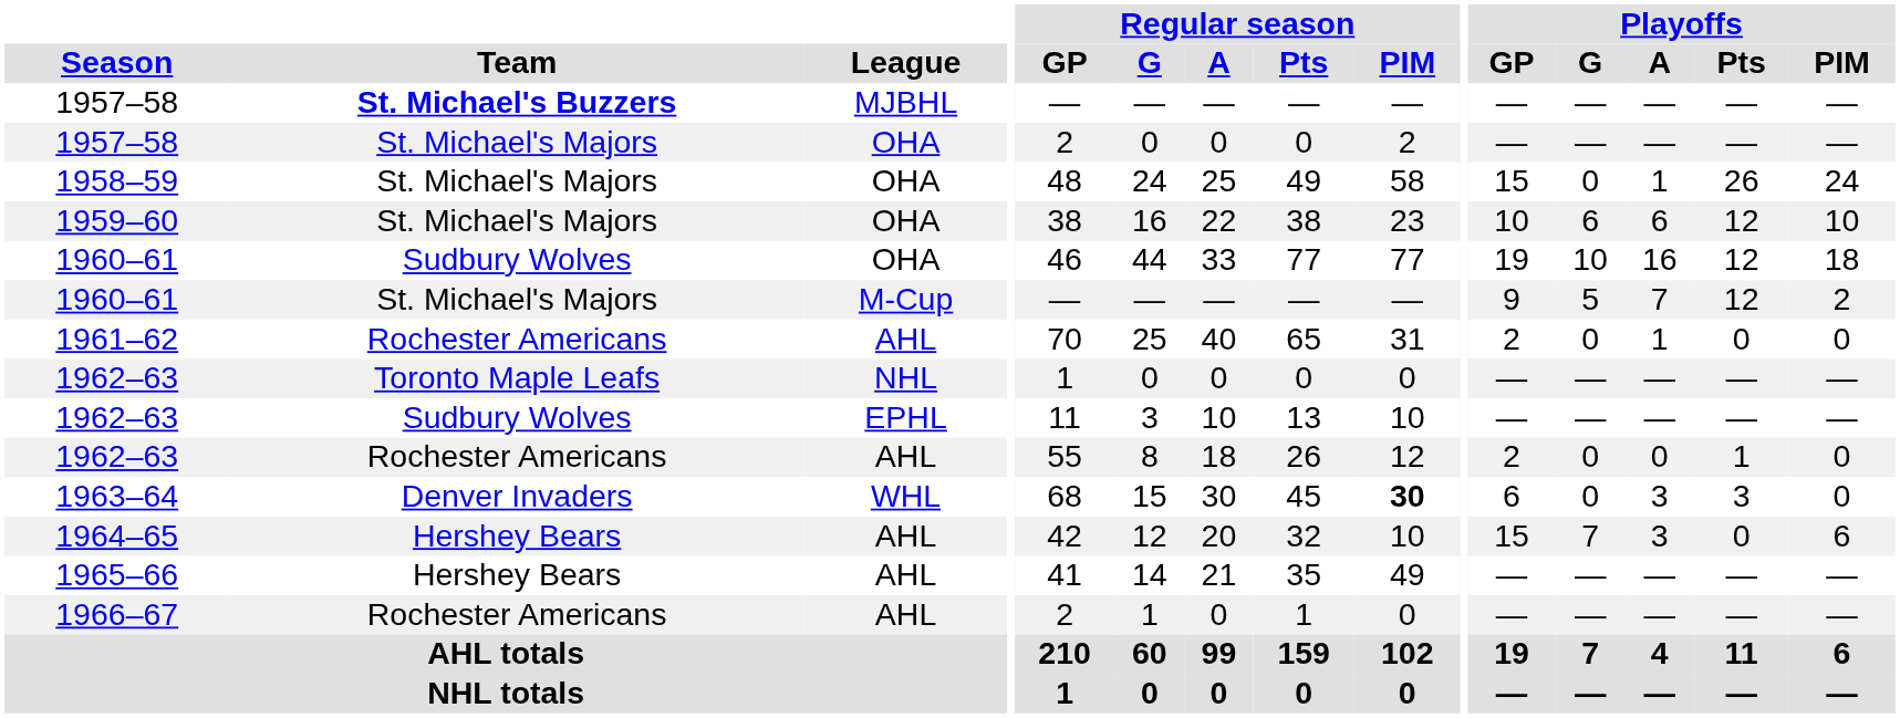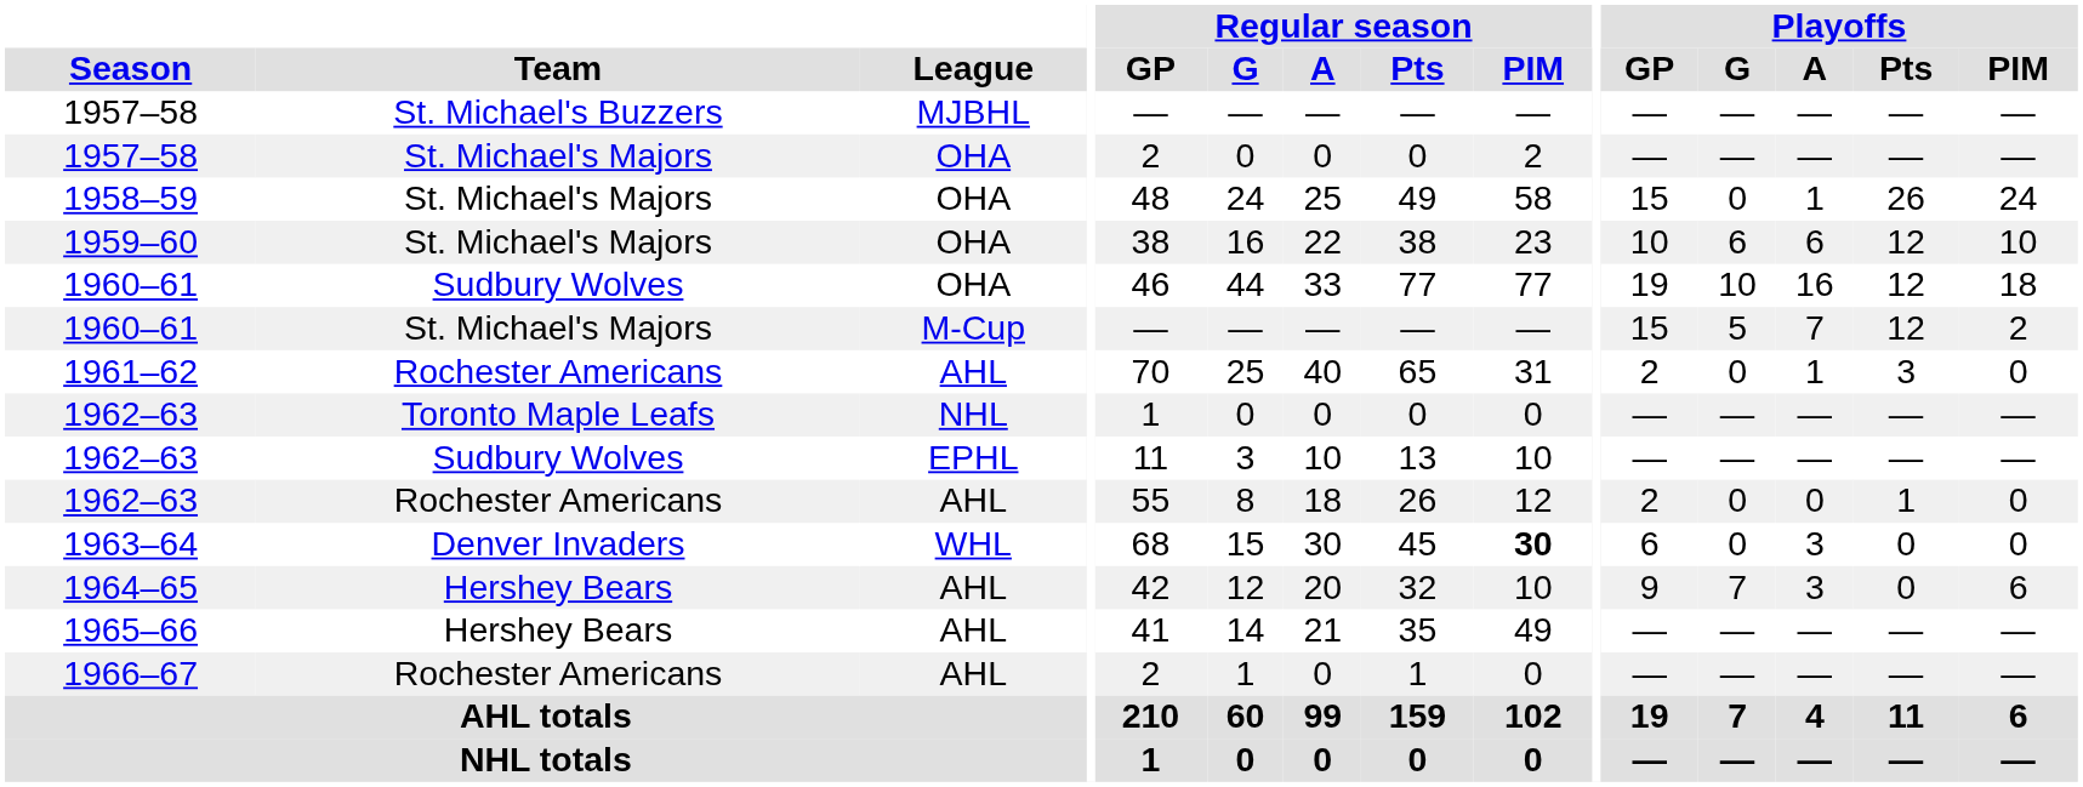 <table border="0" cellpadding="1" cellspacing="0" style="text-align:center; width:60em">
 <tr bgcolor="#e0e0e0">
 <th colspan="3" bgcolor="#ffffff"></th>
 <th rowspan="100" bgcolor="#ffffff"></th>
 <th colspan="5"><a href='#'>Regular season</a></th>
 <th rowspan="100" bgcolor="#ffffff"></th>
 <th colspan="5"><a href='#'>Playoffs</a></th>
 </tr>
 <tr bgcolor="#e0e0e0">
 <th><a href='#'>Season</a></th>
 <th>Team</th>
 <th>League</th>
 <th>GP</th>
 <th><a href='#'>G</a></th>
 <th><a href='#'>A</a></th>
 <th><a href='#'>Pts</a></th>
 <th><a href='#'>PIM</a></th>
 <th>GP</th>
 <th>G</th>
 <th>A</th>
 <th>Pts</th>
 <th>PIM</th>
 </tr>
 <tr>
 <td>1957–58</td>
-<td><strong><a href='#'>St. Michael's Buzzers</a></strong></td>
+<td><a href='#'>St. Michael's Buzzers</a></td>
 <td><a href='#'>MJBHL</a></td>
 <td>—</td>
 <td>—</td>
 <td>—</td>
 <td>—</td>
 <td>—</td>
 <td>—</td>
 <td>—</td>
 <td>—</td>
 <td>—</td>
 <td>—</td>
 </tr>
 <tr bgcolor="#f0f0f0">
 <td><a href='#'>1957–58</a></td>
 <td><a href='#'>St. Michael's Majors</a></td>
 <td><a href='#'>OHA</a></td>
 <td>2</td>
 <td>0</td>
 <td>0</td>
 <td>0</td>
 <td>2</td>
 <td>—</td>
 <td>—</td>
 <td>—</td>
 <td>—</td>
 <td>—</td>
 </tr>
 <tr>
 <td><a href='#'>1958–59</a></td>
 <td>St. Michael's Majors</td>
 <td>OHA</td>
 <td>48</td>
 <td>24</td>
 <td>25</td>
 <td>49</td>
 <td>58</td>
 <td>15</td>
 <td>0</td>
 <td>1</td>
 <td>26</td>
 <td>24</td>
 </tr>
 <tr bgcolor="#f0f0f0">
 <td><a href='#'>1959–60</a></td>
 <td>St. Michael's Majors</td>
 <td>OHA</td>
 <td>38</td>
 <td>16</td>
 <td>22</td>
 <td>38</td>
 <td>23</td>
 <td>10</td>
 <td>6</td>
 <td>6</td>
 <td>12</td>
 <td>10</td>
 </tr>
 <tr>
 <td><a href='#'>1960–61</a></td>
 <td><a href='#'>Sudbury Wolves</a></td>
 <td>OHA</td>
 <td>46</td>
 <td>44</td>
 <td>33</td>
 <td>77</td>
 <td>77</td>
 <td>19</td>
 <td>10</td>
 <td>16</td>
 <td>12</td>
 <td>18</td>
 </tr>
 <tr bgcolor="#f0f0f0">
 <td><a href='#'>1960–61</a></td>
 <td>St. Michael's Majors</td>
 <td><a href='#'>M-Cup</a></td>
 <td>—</td>
 <td>—</td>
 <td>—</td>
 <td>—</td>
 <td>—</td>
-<td>9</td>
+<td>15</td>
 <td>5</td>
 <td>7</td>
 <td>12</td>
 <td>2</td>
 </tr>
 <tr>
 <td><a href='#'>1961–62</a></td>
 <td><a href='#'>Rochester Americans</a></td>
 <td><a href='#'>AHL</a></td>
 <td>70</td>
 <td>25</td>
 <td>40</td>
 <td>65</td>
 <td>31</td>
 <td>2</td>
 <td>0</td>
 <td>1</td>
-<td>0</td>
+<td>3</td>
 <td>0</td>
 </tr>
 <tr bgcolor="#f0f0f0">
 <td><a href='#'>1962–63</a></td>
 <td><a href='#'>Toronto Maple Leafs</a></td>
 <td><a href='#'>NHL</a></td>
 <td>1</td>
 <td>0</td>
 <td>0</td>
 <td>0</td>
 <td>0</td>
 <td>—</td>
 <td>—</td>
 <td>—</td>
 <td>—</td>
 <td>—</td>
 </tr>
 <tr>
 <td><a href='#'>1962–63</a></td>
 <td><a href='#'>Sudbury Wolves</a></td>
 <td><a href='#'>EPHL</a></td>
 <td>11</td>
 <td>3</td>
 <td>10</td>
 <td>13</td>
 <td>10</td>
 <td>—</td>
 <td>—</td>
 <td>—</td>
 <td>—</td>
 <td>—</td>
 </tr>
 <tr bgcolor="#f0f0f0">
 <td><a href='#'>1962–63</a></td>
 <td>Rochester Americans</td>
 <td>AHL</td>
 <td>55</td>
 <td>8</td>
 <td>18</td>
 <td>26</td>
 <td>12</td>
 <td>2</td>
 <td>0</td>
 <td>0</td>
 <td>1</td>
 <td>0</td>
 </tr>
 <tr>
 <td><a href='#'>1963–64</a></td>
 <td><a href='#'>Denver Invaders</a></td>
 <td><a href='#'>WHL</a></td>
 <td>68</td>
 <td>15</td>
 <td>30</td>
 <td>45</td>
 <td><strong>30</strong></td>
 <td>6</td>
 <td>0</td>
 <td>3</td>
-<td>3</td>
+<td>0</td>
 <td>0</td>
 </tr>
 <tr bgcolor="#f0f0f0">
 <td><a href='#'>1964–65</a></td>
 <td><a href='#'>Hershey Bears</a></td>
 <td>AHL</td>
 <td>42</td>
 <td>12</td>
 <td>20</td>
 <td>32</td>
 <td>10</td>
-<td>15</td>
+<td>9</td>
 <td>7</td>
 <td>3</td>
 <td>0</td>
 <td>6</td>
 </tr>
 <tr>
 <td><a href='#'>1965–66</a></td>
 <td>Hershey Bears</td>
 <td>AHL</td>
 <td>41</td>
 <td>14</td>
 <td>21</td>
 <td>35</td>
 <td>49</td>
 <td>—</td>
 <td>—</td>
 <td>—</td>
 <td>—</td>
 <td>—</td>
 </tr>
 <tr bgcolor="#f0f0f0">
 <td><a href='#'>1966–67</a></td>
 <td>Rochester Americans</td>
 <td>AHL</td>
 <td>2</td>
 <td>1</td>
 <td>0</td>
 <td>1</td>
 <td>0</td>
 <td>—</td>
 <td>—</td>
 <td>—</td>
 <td>—</td>
 <td>—</td>
 </tr>
 <tr bgcolor="#e0e0e0">
 <th colspan="3">AHL totals</th>
 <th>210</th>
 <th>60</th>
 <th>99</th>
 <th>159</th>
 <th>102</th>
 <th>19</th>
 <th>7</th>
 <th>4</th>
 <th>11</th>
 <th>6</th>
 </tr>
 <tr bgcolor="#e0e0e0">
 <th colspan="3">NHL totals</th>
 <th>1</th>
 <th>0</th>
 <th>0</th>
 <th>0</th>
 <th>0</th>
 <th>—</th>
 <th>—</th>
 <th>—</th>
 <th>—</th>
 <th>—</th>
 </tr>
 </table>
